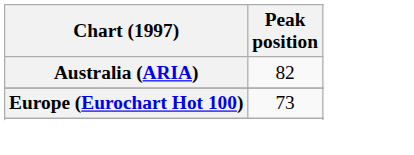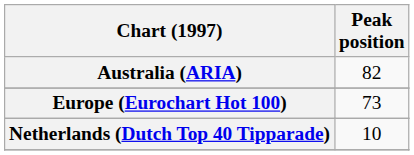 <table class="wikitable sortable plainrowheaders" style="text-align:center">
 <tr>
 <th>Chart (1997)</th>
 <th>Peak<br>position</th>
 </tr>
 <tr>
 <th scope="row">Australia (<a href='#'>ARIA</a>)</th>
 <td>82</td>
 </tr>
 <tr>
 </tr>
 <tr>
 <th scope="row">Europe (<a href='#'>Eurochart Hot 100</a>)</th>
 <td>73</td>
 </tr>
 <tr>
 </tr>
 <tr>
 </tr>
 <tr>
+<th scope="row">Netherlands (<a href='#'>Dutch Top 40 Tipparade</a>)</th>
+<td>10</td>
+</tr>
+<tr>
 </tr>
 <tr>
 </tr>
 <tr>
 </tr>
 <tr>
 </tr>
 </table>
